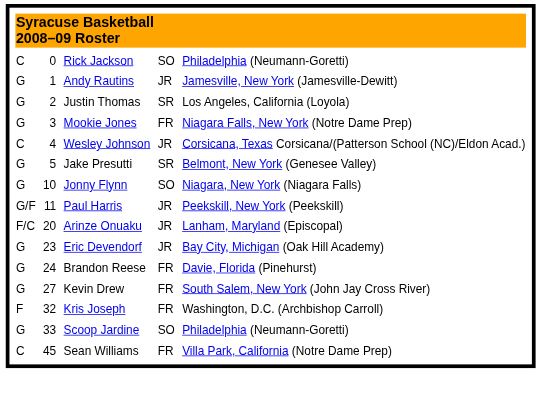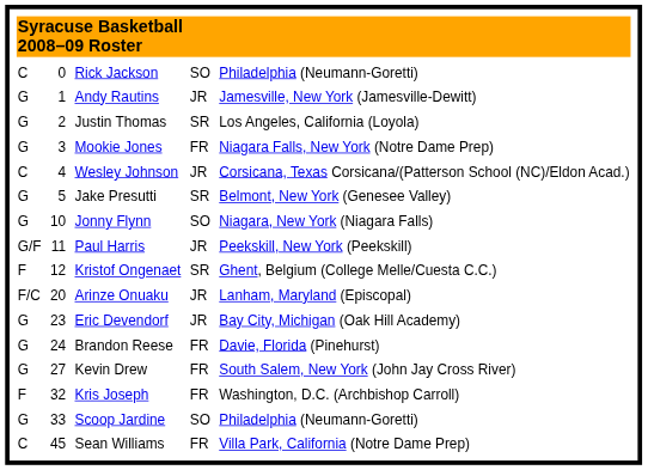 <table style="border:5px solid #000000;" cellspacing=8 align="center">
 <tr bgcolor="orange">
 <td colspan=5><big><span><strong>Syracuse Basketball</strong><br><strong>2008–09 Roster</strong></span></big></td>
 </tr>
 <tr>
 <td>C</td>
 <td align="right">0</td>
 <td><a href='#'>Rick Jackson</a></td>
 <td>SO</td>
 <td><a href='#'>Philadelphia</a> (Neumann-Goretti)</td>
 </tr>
 <tr>
 <td>G</td>
 <td align="right">1</td>
 <td><a href='#'>Andy Rautins</a></td>
 <td>JR</td>
 <td><a href='#'>Jamesville, New York</a> (Jamesville-Dewitt)</td>
 </tr>
 <tr>
 <td>G</td>
 <td align="right">2</td>
 <td>Justin Thomas</td>
 <td>SR</td>
 <td>Los Angeles, California (Loyola)</td>
 </tr>
 <tr>
 <td>G</td>
 <td align="right">3</td>
 <td><a href='#'>Mookie Jones</a></td>
 <td>FR</td>
 <td><a href='#'>Niagara Falls, New York</a> (Notre Dame Prep)</td>
 </tr>
 <tr>
 <td>C</td>
 <td align="right">4</td>
 <td><a href='#'>Wesley Johnson</a></td>
 <td>JR</td>
 <td><a href='#'>Corsicana, Texas</a> Corsicana/(Patterson School (NC)/Eldon Acad.)</td>
 </tr>
 <tr>
 <td>G</td>
 <td align="right">5</td>
 <td>Jake Presutti</td>
 <td>SR</td>
 <td><a href='#'>Belmont, New York</a> (Genesee Valley)</td>
 </tr>
 <tr>
 <td>G</td>
 <td align="right">10</td>
 <td><a href='#'>Jonny Flynn</a></td>
 <td>SO</td>
 <td><a href='#'>Niagara, New York</a> (Niagara Falls)</td>
 </tr>
 <tr>
 <td>G/F</td>
 <td align="right">11</td>
 <td><a href='#'>Paul Harris</a></td>
 <td>JR</td>
 <td><a href='#'>Peekskill, New York</a> (Peekskill)</td>
 </tr>
 <tr>
+<td>F</td>
+<td align="right">12</td>
+<td><a href='#'>Kristof Ongenaet</a></td>
+<td>SR</td>
+<td><a href='#'>Ghent</a>, Belgium (College Melle/Cuesta C.C.)</td>
+</tr>
+<tr>
 <td>F/C</td>
 <td align="right">20</td>
 <td><a href='#'>Arinze Onuaku</a></td>
 <td>JR</td>
 <td><a href='#'>Lanham, Maryland</a> (Episcopal)</td>
 </tr>
 <tr>
 <td>G</td>
 <td align="right">23</td>
 <td><a href='#'>Eric Devendorf</a></td>
 <td>JR</td>
 <td><a href='#'>Bay City, Michigan</a> (Oak Hill Academy)</td>
 </tr>
 <tr>
 <td>G</td>
 <td align="right">24</td>
 <td>Brandon Reese</td>
 <td>FR</td>
 <td><a href='#'>Davie, Florida</a> (Pinehurst)</td>
 </tr>
 <tr>
 <td>G</td>
 <td align="right">27</td>
 <td>Kevin Drew</td>
 <td>FR</td>
 <td><a href='#'>South Salem, New York</a> (John Jay Cross River)</td>
 </tr>
 <tr>
 <td>F</td>
 <td align="right">32</td>
 <td><a href='#'>Kris Joseph</a></td>
 <td>FR</td>
 <td>Washington, D.C. (Archbishop Carroll)</td>
 </tr>
 <tr>
 <td>G</td>
 <td align="right">33</td>
 <td><a href='#'>Scoop Jardine</a></td>
 <td>SO</td>
 <td><a href='#'>Philadelphia</a> (Neumann-Goretti)</td>
 </tr>
 <tr>
 <td>C</td>
 <td align="right">45</td>
 <td>Sean Williams</td>
 <td>FR</td>
 <td><a href='#'>Villa Park, California</a> (Notre Dame Prep)</td>
 </tr>
 </table>
